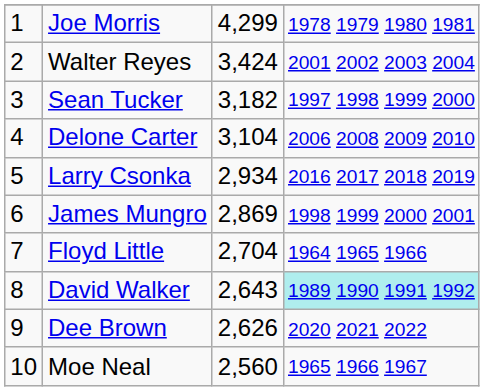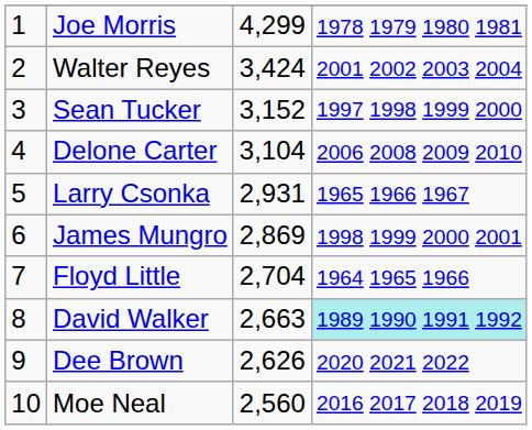 <table class="wikitable">
 <tr>
 </tr>
 <tr>
 <td>1</td>
 <td><a href='#'>Joe Morris</a></td>
 <td>4,299</td>
 <td style="font-size:80%;"><a href='#'>1978</a> <a href='#'>1979</a> <a href='#'>1980</a> <a href='#'>1981</a></td>
 </tr>
 <tr>
 <td>2</td>
 <td>Walter Reyes</td>
 <td>3,424</td>
 <td style="font-size:80%;"><a href='#'>2001</a> <a href='#'>2002</a> <a href='#'>2003</a> <a href='#'>2004</a></td>
 </tr>
 <tr>
 <td>3</td>
 <td><a href='#'>Sean Tucker</a></td>
-<td>3,182</td>
+<td>3,152</td>
 <td style="font-size:80%;"><a href='#'>1997</a> <a href='#'>1998</a> <a href='#'>1999</a> <a href='#'>2000</a></td>
 </tr>
 <tr>
 <td>4</td>
 <td><a href='#'>Delone Carter</a></td>
 <td>3,104</td>
 <td style="font-size:80%;"><a href='#'>2006</a> <a href='#'>2008</a> <a href='#'>2009</a> <a href='#'>2010</a></td>
 </tr>
 <tr>
 <td>5</td>
 <td><a href='#'>Larry Csonka</a></td>
-<td>2,934</td>
-<td style="font-size:80%;"><a href='#'>2016</a> <a href='#'>2017</a> <a href='#'>2018</a> <a href='#'>2019</a></td>
+<td>2,931</td>
+<td style="font-size:80%;"><a href='#'>1965</a> <a href='#'>1966</a> <a href='#'>1967</a></td>
 </tr>
 <tr>
 <td>6</td>
 <td><a href='#'>James Mungro</a></td>
 <td>2,869</td>
 <td style="font-size:80%;"><a href='#'>1998</a> <a href='#'>1999</a> <a href='#'>2000</a> <a href='#'>2001</a></td>
 </tr>
 <tr>
 <td>7</td>
 <td><a href='#'>Floyd Little</a></td>
 <td>2,704</td>
 <td style="font-size:80%;"><a href='#'>1964</a> <a href='#'>1965</a> <a href='#'>1966</a></td>
 </tr>
 <tr>
 <td>8</td>
 <td><a href='#'>David Walker</a></td>
-<td>2,643</td>
+<td>2,663</td>
 <td style="background: paleturquoise; font-size:80%;"><a href='#'>1989</a> <a href='#'>1990</a> <a href='#'>1991</a> <a href='#'>1992</a></td>
 </tr>
 <tr>
 <td>9</td>
 <td><a href='#'>Dee Brown</a></td>
 <td>2,626</td>
 <td style="font-size:80%;"><a href='#'>2020</a> <a href='#'>2021</a> <a href='#'>2022</a></td>
 </tr>
 <tr>
 <td>10</td>
 <td>Moe Neal</td>
 <td>2,560</td>
-<td style="font-size:80%;"><a href='#'>1965</a> <a href='#'>1966</a> <a href='#'>1967</a></td>
+<td style="font-size:80%;"><a href='#'>2016</a> <a href='#'>2017</a> <a href='#'>2018</a> <a href='#'>2019</a></td>
 </tr>
 </table>
